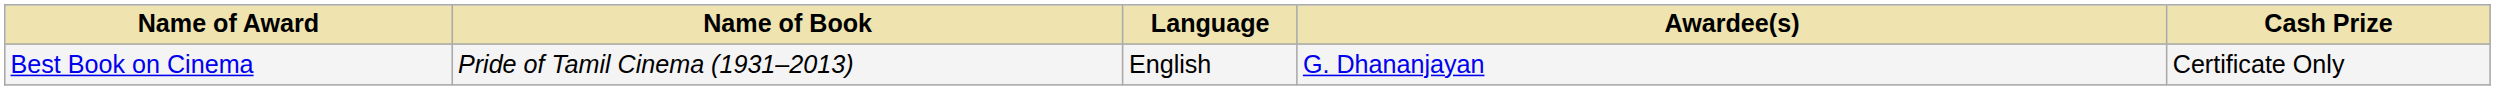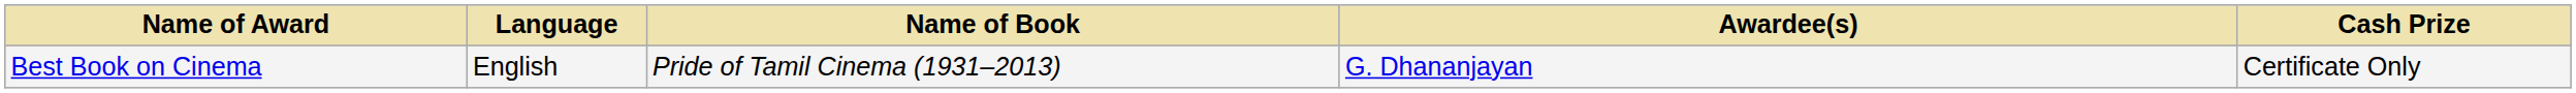 <table class="wikitable plainrowheaders" style="width:100%;background-color:#F4F4F4;">
 <tr>
 <th scope="col" style="background-color:#EFE4B0;width:18%;">Name of Award</th>
+<th scope="col" style="background-color:#EFE4B0;width:7%;">Language</th>
 <th scope="col" style="background-color:#EFE4B0;width:27%;">Name of Book</th>
-<th scope="col" style="background-color:#EFE4B0;width:7%;">Language</th>
 <th scope="col" style="background-color:#EFE4B0;width:35%;">Awardee(s)</th>
 <th scope="col" style="background-color:#EFE4B0;width:13%;">Cash Prize</th>
 </tr>
 <tr>
 <td><a href='#'>Best Book on Cinema</a></td>
+<td>English</td>
 <td><em>Pride of Tamil Cinema (1931–2013)</em></td>
-<td>English</td>
 <td><a href='#'>G. Dhananjayan</a></td>
 <td>Certificate Only</td>
 </tr>
 </table>
